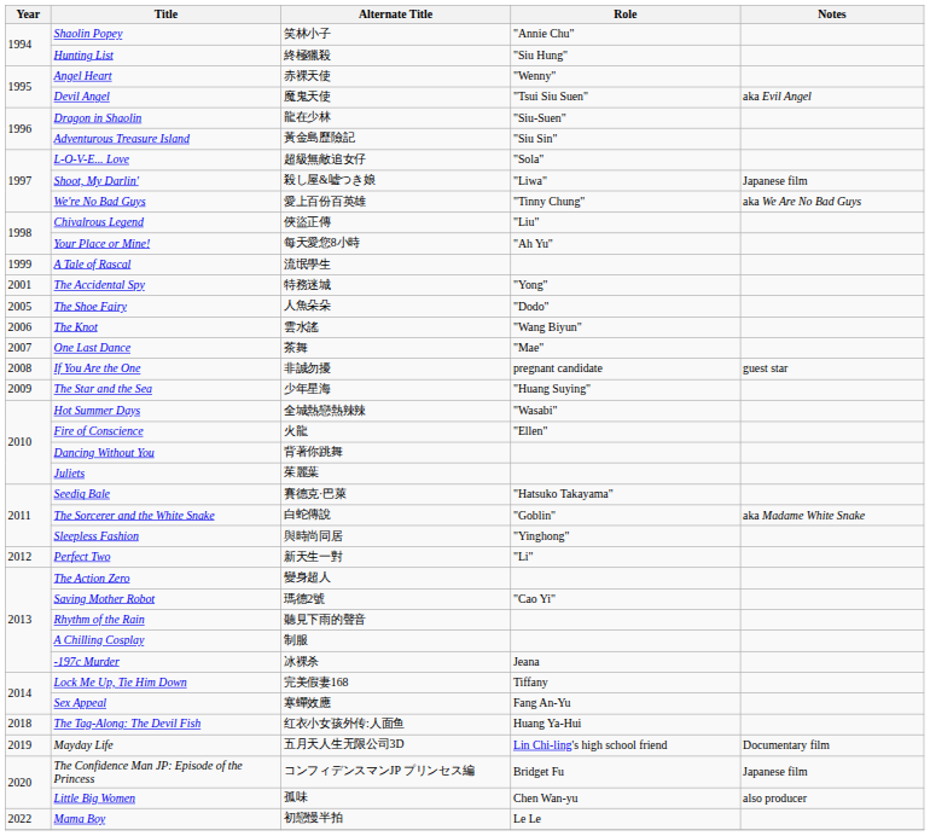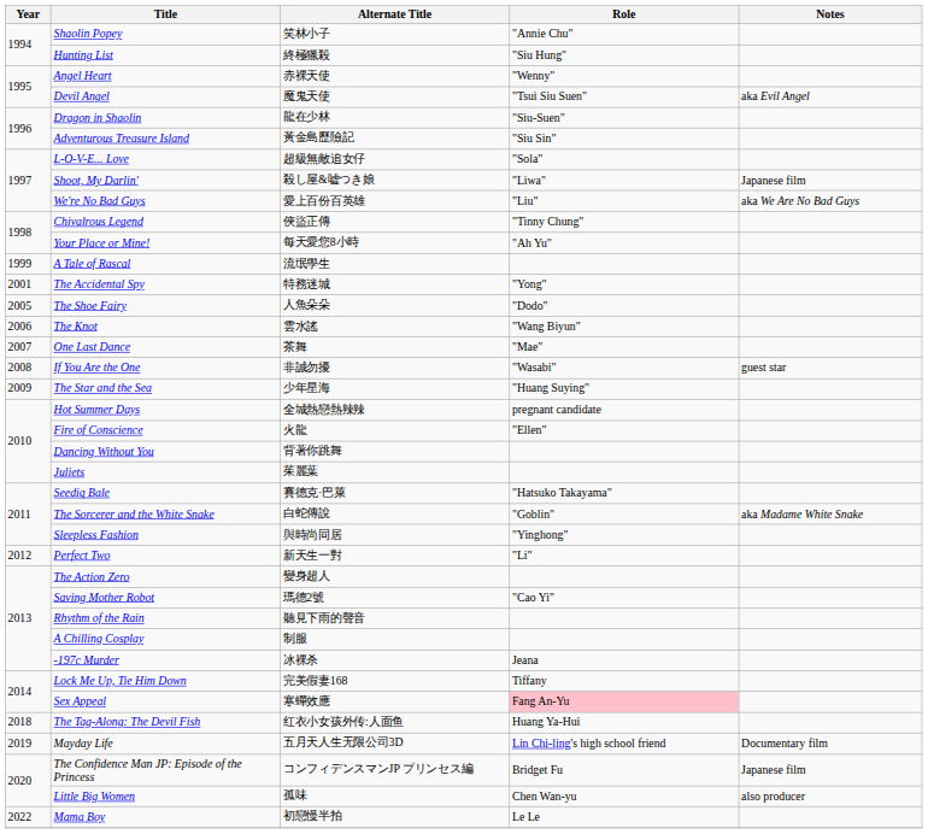 <table class="wikitable">
 <tr>
 <th width=5%>Year</th>
 <th width=25%>Title</th>
 <th width=25%>Alternate Title</th>
 <th width=25%>Role</th>
 <th width=20%>Notes</th>
 </tr>
 <tr>
 <td rowspan="2">1994</td>
 <td><em><a href='#'>Shaolin Popey</a></em></td>
 <td>笑林小子</td>
 <td>"Annie Chu"</td>
 <td></td>
 </tr>
 <tr>
 <td><em><a href='#'>Hunting List</a></em></td>
 <td>終極獵殺</td>
 <td>"Siu Hung"</td>
 <td></td>
 </tr>
 <tr>
 <td rowspan="2">1995</td>
 <td><em><a href='#'>Angel Heart</a></em></td>
 <td>赤裸天使</td>
 <td>"Wenny"</td>
 <td></td>
 </tr>
 <tr>
 <td><em><a href='#'>Devil Angel</a></em></td>
 <td>魔鬼天使</td>
 <td>"Tsui Siu Suen"</td>
 <td>aka <em>Evil Angel</em></td>
 </tr>
 <tr>
 <td rowspan="2">1996</td>
 <td><em><a href='#'>Dragon in Shaolin</a></em></td>
 <td>龍在少林</td>
 <td>"Siu-Suen"</td>
 <td></td>
 </tr>
 <tr>
 <td><em><a href='#'>Adventurous Treasure Island</a></em></td>
 <td>黃金島歷險記</td>
 <td>"Siu Sin"</td>
 <td></td>
 </tr>
 <tr>
 <td rowspan="3">1997</td>
 <td><em><a href='#'>L-O-V-E... Love</a></em></td>
 <td>超級無敵追女仔</td>
 <td>"Sola"</td>
 <td></td>
 </tr>
 <tr>
 <td><em><a href='#'>Shoot, My Darlin'</a></em></td>
 <td>殺し屋&嘘つき娘</td>
 <td>"Liwa"</td>
 <td>Japanese film</td>
 </tr>
 <tr>
 <td><em><a href='#'>We're No Bad Guys</a></em></td>
 <td>愛上百份百英雄</td>
-<td>"Tinny Chung"</td>
+<td>"Liu"</td>
 <td>aka <em>We Are No Bad Guys</em></td>
 </tr>
 <tr>
 <td rowspan="2">1998</td>
 <td><em><a href='#'>Chivalrous Legend</a></em></td>
 <td>俠盜正傳</td>
-<td>"Liu"</td>
+<td>"Tinny Chung"</td>
 <td></td>
 </tr>
 <tr>
 <td><em><a href='#'>Your Place or Mine!</a></em></td>
 <td>每天愛您8小時</td>
 <td>"Ah Yu"</td>
 <td></td>
 </tr>
 <tr>
 <td>1999</td>
 <td><em><a href='#'>A Tale of Rascal</a></em></td>
 <td>流氓學生</td>
 <td></td>
 <td></td>
 </tr>
 <tr>
 <td>2001</td>
 <td><em><a href='#'>The Accidental Spy</a></em></td>
 <td>特務迷城</td>
 <td>"Yong"</td>
 <td></td>
 </tr>
 <tr>
 <td>2005</td>
 <td><em><a href='#'>The Shoe Fairy</a></em></td>
 <td>人魚朵朵</td>
 <td>"Dodo"</td>
 <td></td>
 </tr>
 <tr>
 <td>2006</td>
 <td><em><a href='#'>The Knot</a></em></td>
 <td>雲水謠</td>
 <td>"Wang Biyun"</td>
 <td></td>
 </tr>
 <tr>
 <td>2007</td>
 <td><em><a href='#'>One Last Dance</a></em></td>
 <td>茶舞</td>
 <td>"Mae"</td>
 <td></td>
 </tr>
 <tr>
 <td>2008</td>
 <td><em><a href='#'>If You Are the One</a></em></td>
 <td>非誠勿擾</td>
-<td>pregnant candidate</td>
+<td>"Wasabi"</td>
 <td>guest star</td>
 </tr>
 <tr>
 <td>2009</td>
 <td><em><a href='#'>The Star and the Sea</a></em></td>
 <td>少年星海</td>
 <td>"Huang Suying"</td>
 <td></td>
 </tr>
 <tr>
 <td rowspan=4>2010</td>
 <td><em><a href='#'>Hot Summer Days</a></em></td>
 <td>全城熱戀熱辣辣</td>
-<td>"Wasabi"</td>
+<td>pregnant candidate</td>
 <td></td>
 </tr>
 <tr>
 <td><em><a href='#'>Fire of Conscience</a></em></td>
 <td>火龍</td>
 <td>"Ellen"</td>
 <td></td>
 </tr>
 <tr>
 <td><em><a href='#'>Dancing Without You</a></em></td>
 <td>背著你跳舞</td>
 <td></td>
 <td></td>
 </tr>
 <tr>
 <td><em><a href='#'>Juliets</a></em></td>
 <td>茱麗葉</td>
 <td></td>
 <td></td>
 </tr>
 <tr>
 <td rowspan=3>2011</td>
 <td><em><a href='#'>Seediq Bale</a></em></td>
 <td>賽德克·巴萊</td>
 <td>"Hatsuko Takayama"</td>
 <td></td>
 </tr>
 <tr>
 <td><em><a href='#'>The Sorcerer and the White Snake</a></em></td>
 <td>白蛇傳說</td>
 <td>"Goblin"</td>
 <td>aka <em>Madame White Snake</em></td>
 </tr>
 <tr>
 <td><em><a href='#'>Sleepless Fashion</a></em></td>
 <td>與時尚同居</td>
 <td>"Yinghong"</td>
 <td></td>
 </tr>
 <tr>
 <td>2012</td>
 <td><em><a href='#'>Perfect Two</a></em></td>
 <td>新天生一對</td>
 <td>"Li"</td>
 <td></td>
 </tr>
 <tr>
 <td rowspan=5>2013</td>
 <td><em><a href='#'>The Action Zero</a></em></td>
 <td>變身超人</td>
 <td></td>
 <td></td>
 </tr>
 <tr>
 <td><em><a href='#'>Saving Mother Robot</a></em></td>
 <td>瑪德2號</td>
 <td>"Cao Yi"</td>
 <td></td>
 </tr>
 <tr>
 <td><em><a href='#'>Rhythm of the Rain</a></em></td>
 <td>聽見下雨的聲音</td>
 <td></td>
 <td></td>
 </tr>
 <tr>
 <td><em><a href='#'>A Chilling Cosplay</a></em></td>
 <td>制服</td>
 <td></td>
 <td></td>
 </tr>
 <tr>
 <td><em><a href='#'>-197c Murder</a></em></td>
 <td>冰裸杀</td>
 <td>Jeana</td>
 <td></td>
 </tr>
 <tr>
 <td rowspan=2>2014</td>
 <td><em><a href='#'>Lock Me Up, Tie Him Down</a></em></td>
 <td>完美假妻168</td>
 <td>Tiffany</td>
 <td></td>
 </tr>
 <tr>
 <td><em><a href='#'>Sex Appeal</a></em></td>
 <td>寒蟬效應</td>
-<td>Fang An-Yu</td>
+<td style="background: pink;">Fang An-Yu</td>
 <td></td>
 </tr>
 <tr>
 <td>2018</td>
 <td><em><a href='#'>The Tag-Along: The Devil Fish</a></em></td>
 <td>红衣小女孩外传:人面鱼</td>
 <td>Huang Ya-Hui</td>
 <td></td>
 </tr>
 <tr>
 <td>2019</td>
 <td><em>Mayday Life</em></td>
 <td>五月天人生无限公司3D</td>
 <td><a href='#'>Lin Chi-ling</a>'s high school friend</td>
 <td>Documentary film</td>
 </tr>
 <tr>
 <td rowspan=2>2020</td>
 <td><em>The Confidence Man JP: Episode of the Princess</em></td>
 <td>コンフィデンスマンJP プリンセス編</td>
 <td>Bridget Fu</td>
 <td>Japanese film</td>
 </tr>
 <tr>
 <td><em><a href='#'>Little Big Women</a></em></td>
 <td>孤味</td>
 <td>Chen Wan-yu</td>
 <td>also producer</td>
 </tr>
 <tr>
 <td>2022</td>
 <td><em><a href='#'>Mama Boy</a></em></td>
 <td>初戀慢半拍</td>
 <td>Le Le</td>
 <td></td>
 </tr>
 <tr>
 </tr>
 </table>
